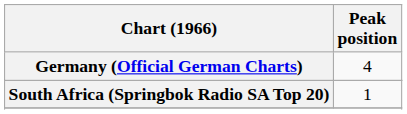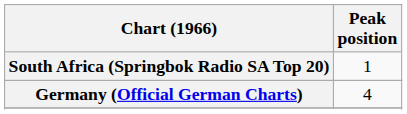 <table class="wikitable sortable plainrowheaders">
 <tr>
 <th scope="col">Chart (1966)</th>
 <th scope="col">Peak<br>position</th>
 </tr>
 <tr>
-<th scope="row">Germany (<a href='#'>Official German Charts</a>)</th>
-<td style="text-align:center">4</td>
+<th scope="row">South Africa (Springbok Radio SA Top 20)</th>
+<td style="text-align:center">1</td>
 </tr>
 <tr>
 </tr>
 <tr>
-<th scope="row">South Africa (Springbok Radio SA Top 20)</th>
-<td style="text-align:center">1</td>
+<th scope="row">Germany (<a href='#'>Official German Charts</a>)</th>
+<td style="text-align:center">4</td>
 </tr>
 <tr>
 </tr>
 <tr>
 </tr>
 <tr>
 </tr>
 <tr>
 </tr>
 </table>
